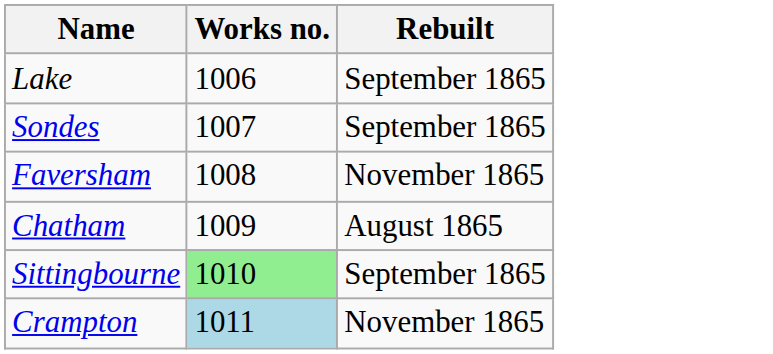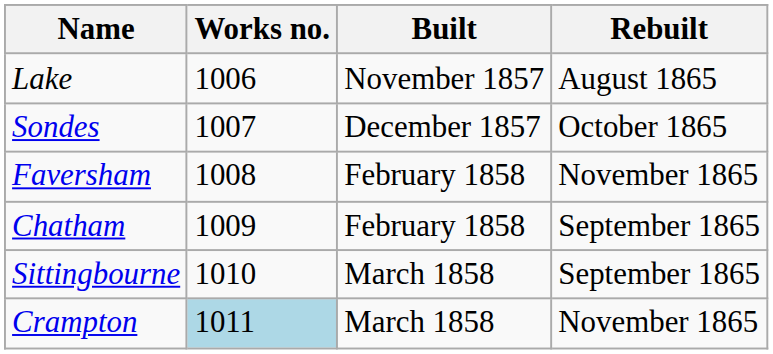 <table class=wikitable>
 <tr>
 <th>Name</th>
 <th>Works no.</th>
+<th>Built</th>
 <th>Rebuilt</th>
 </tr>
 <tr>
 <td><em>Lake</em></td>
 <td>1006</td>
-<td>September 1865</td>
+<td>November 1857</td>
+<td>August 1865</td>
 </tr>
 <tr>
 <td><em><a href='#'>Sondes</a></em></td>
 <td>1007</td>
-<td>September 1865</td>
+<td>December 1857</td>
+<td>October 1865</td>
 </tr>
 <tr>
 <td><em><a href='#'>Faversham</a></em></td>
 <td>1008</td>
+<td>February 1858</td>
 <td>November 1865</td>
 </tr>
 <tr>
 <td><em><a href='#'>Chatham</a></em></td>
 <td>1009</td>
-<td>August 1865</td>
+<td>February 1858</td>
+<td>September 1865</td>
 </tr>
 <tr>
 <td><em><a href='#'>Sittingbourne</a></em></td>
-<td style="background: lightgreen;">1010</td>
+<td>1010</td>
+<td>March 1858</td>
 <td>September 1865</td>
 </tr>
 <tr>
 <td><em><a href='#'>Crampton</a></em></td>
 <td style="background: lightblue;">1011</td>
+<td>March 1858</td>
 <td>November 1865</td>
 </tr>
 </table>
